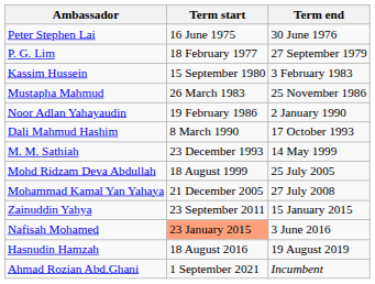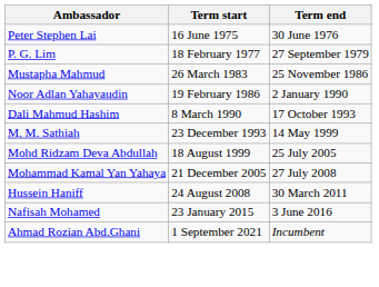 <table class=wikitable>
 <tr>
 <th>Ambassador</th>
 <th>Term start</th>
 <th>Term end</th>
 </tr>
 <tr>
 <td><a href='#'>Peter Stephen Lai</a></td>
 <td>16 June 1975</td>
 <td>30 June 1976</td>
 </tr>
 <tr>
 <td><a href='#'>P. G. Lim</a></td>
 <td>18 February 1977</td>
 <td>27 September 1979</td>
-</tr>
-<tr>
-<td><a href='#'>Kassim Hussein</a></td>
-<td>15 September 1980</td>
-<td>3 February 1983</td>
 </tr>
 <tr>
 <td><a href='#'>Mustapha Mahmud</a></td>
 <td>26 March 1983</td>
 <td>25 November 1986</td>
 </tr>
 <tr>
 <td><a href='#'>Noor Adlan Yahayaudin</a></td>
 <td>19 February 1986</td>
 <td>2 January 1990</td>
 </tr>
 <tr>
 <td><a href='#'>Dali Mahmud Hashim</a></td>
 <td>8 March 1990</td>
 <td>17 October 1993</td>
 </tr>
 <tr>
 <td><a href='#'>M. M. Sathiah</a></td>
 <td>23 December 1993</td>
 <td>14 May 1999</td>
 </tr>
 <tr>
 <td><a href='#'>Mohd Ridzam Deva Abdullah</a></td>
 <td>18 August 1999</td>
 <td>25 July 2005</td>
 </tr>
 <tr>
 <td><a href='#'>Mohammad Kamal Yan Yahaya</a></td>
 <td>21 December 2005</td>
 <td>27 July 2008</td>
 </tr>
 <tr>
-<td><a href='#'>Zainuddin Yahya</a></td>
-<td>23 September 2011</td>
-<td>15 January 2015</td>
+<td><a href='#'>Hussein Haniff</a></td>
+<td>24 August 2008</td>
+<td>30 March 2011</td>
 </tr>
 <tr>
 <td><a href='#'>Nafisah Mohamed</a></td>
-<td style="background: lightsalmon;">23 January 2015</td>
+<td>23 January 2015</td>
 <td>3 June 2016</td>
-</tr>
-<tr>
-<td><a href='#'>Hasnudin Hamzah</a></td>
-<td>18 August 2016</td>
-<td>19 August 2019</td>
 </tr>
 <tr>
 <td><a href='#'>Ahmad Rozian Abd.Ghani</a></td>
 <td>1 September 2021</td>
 <td><em>Incumbent</em></td>
 </tr>
 </table>
